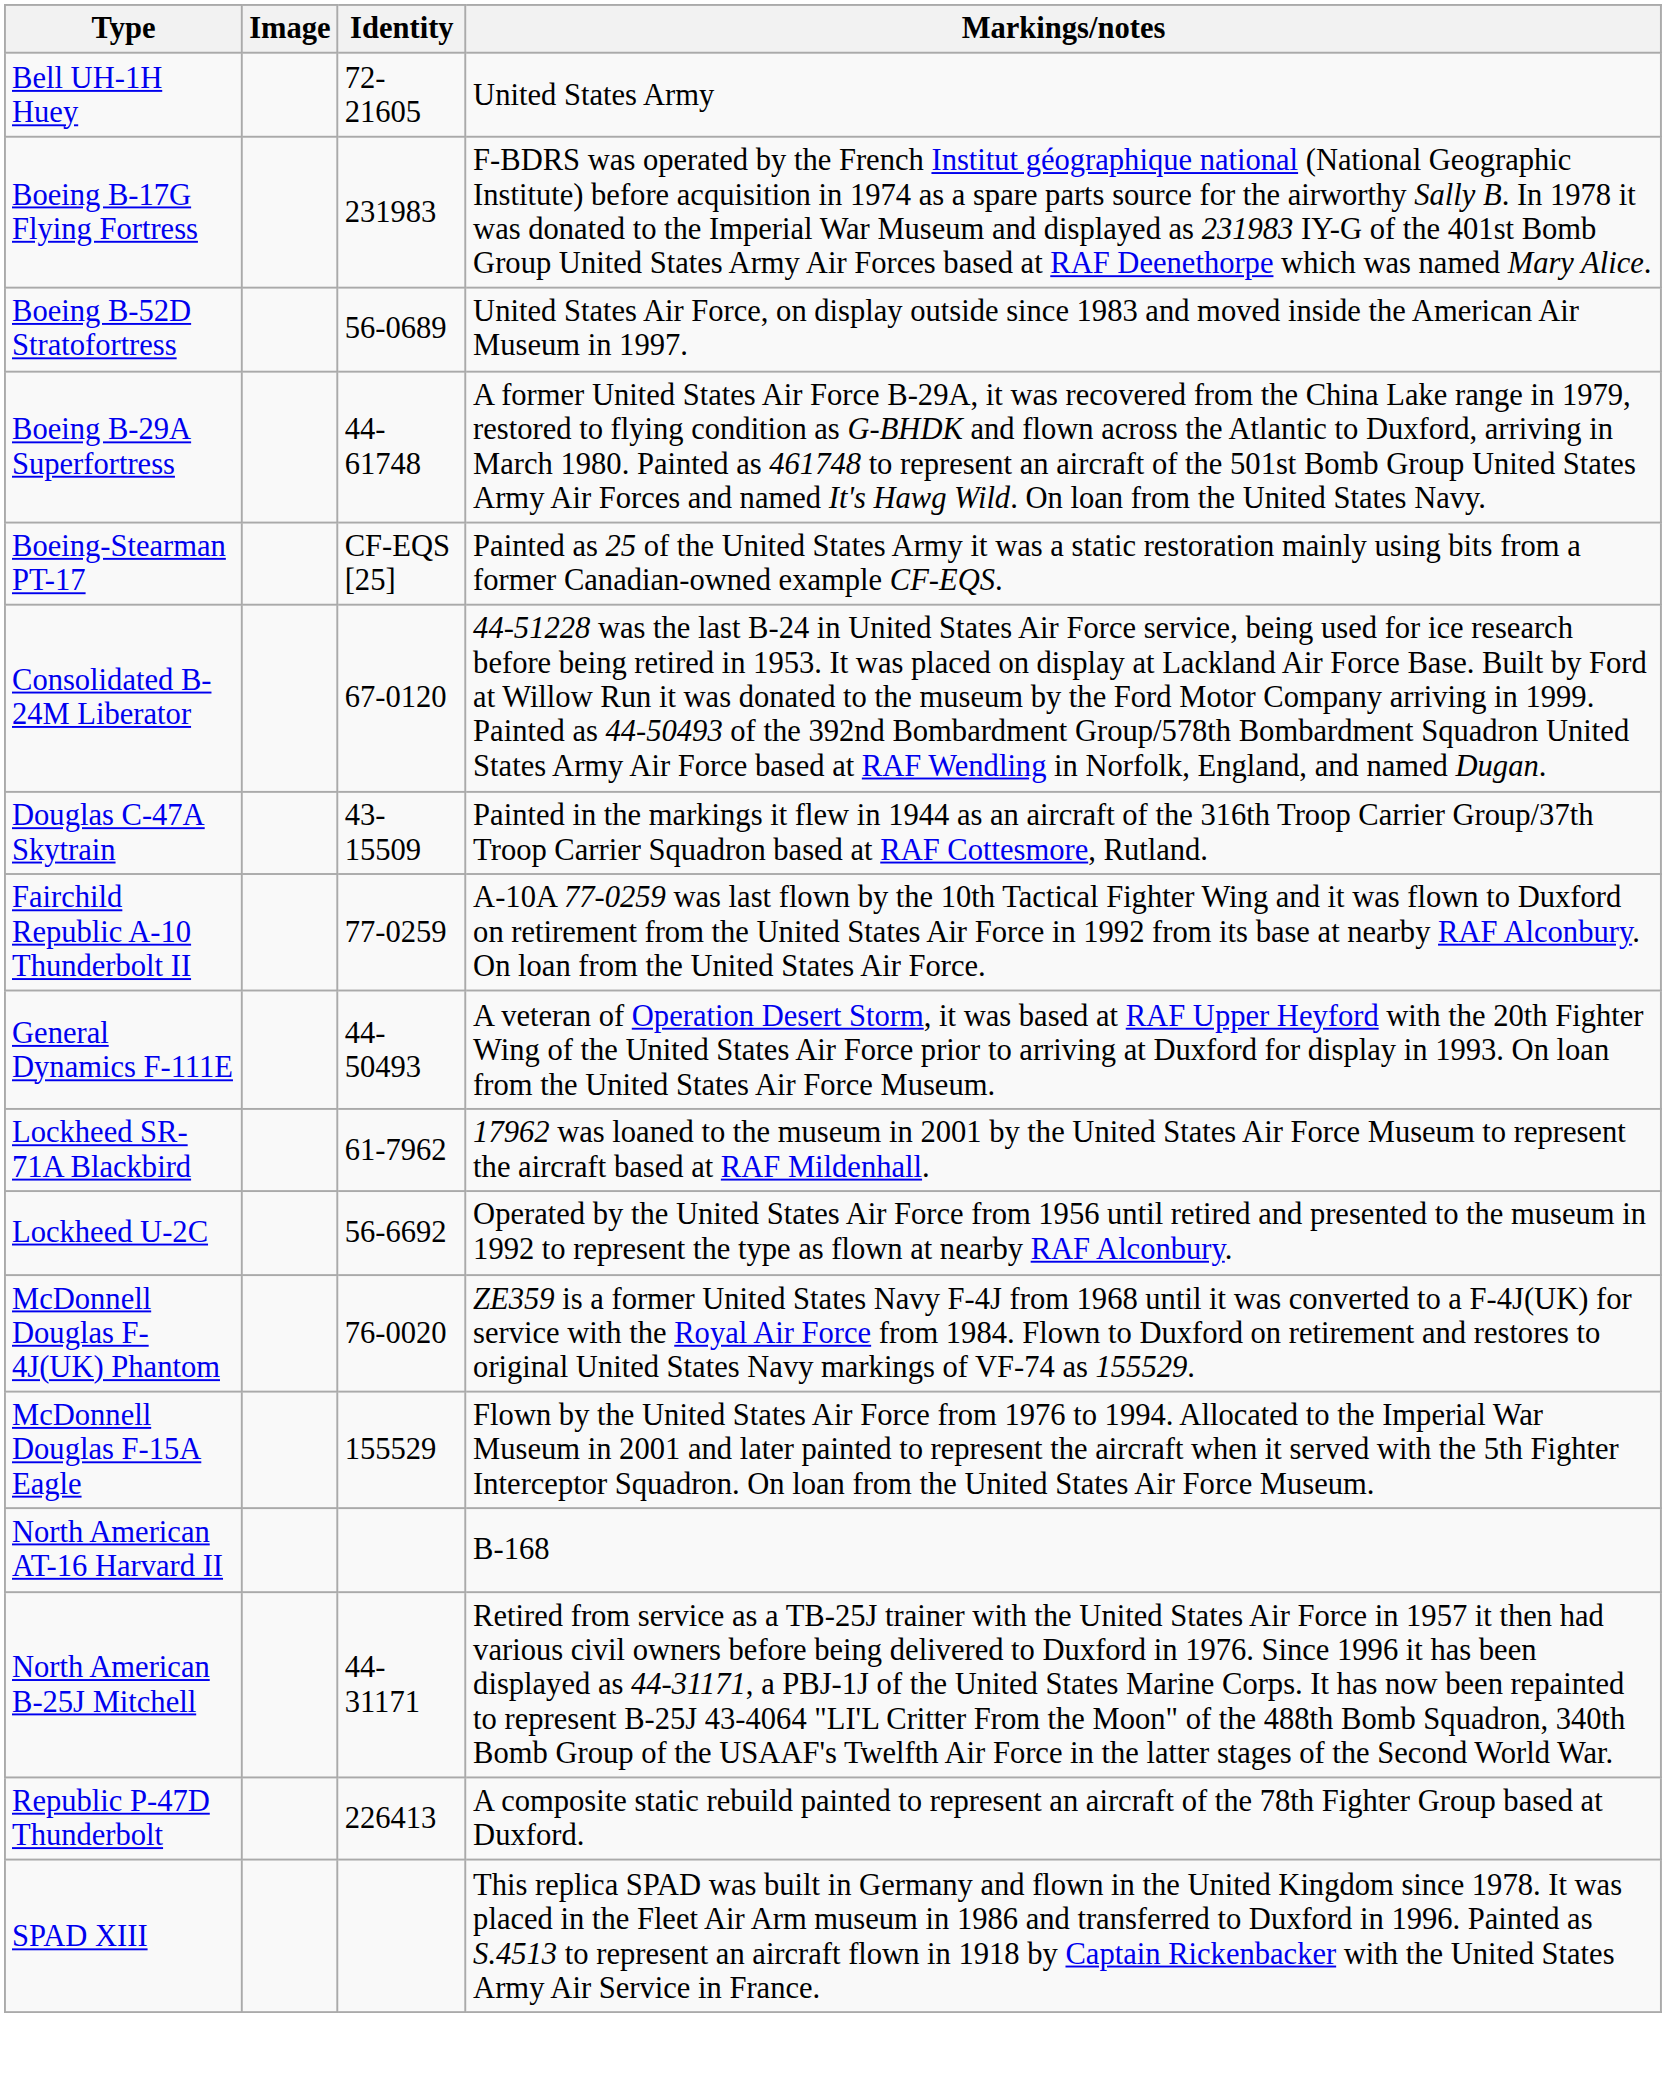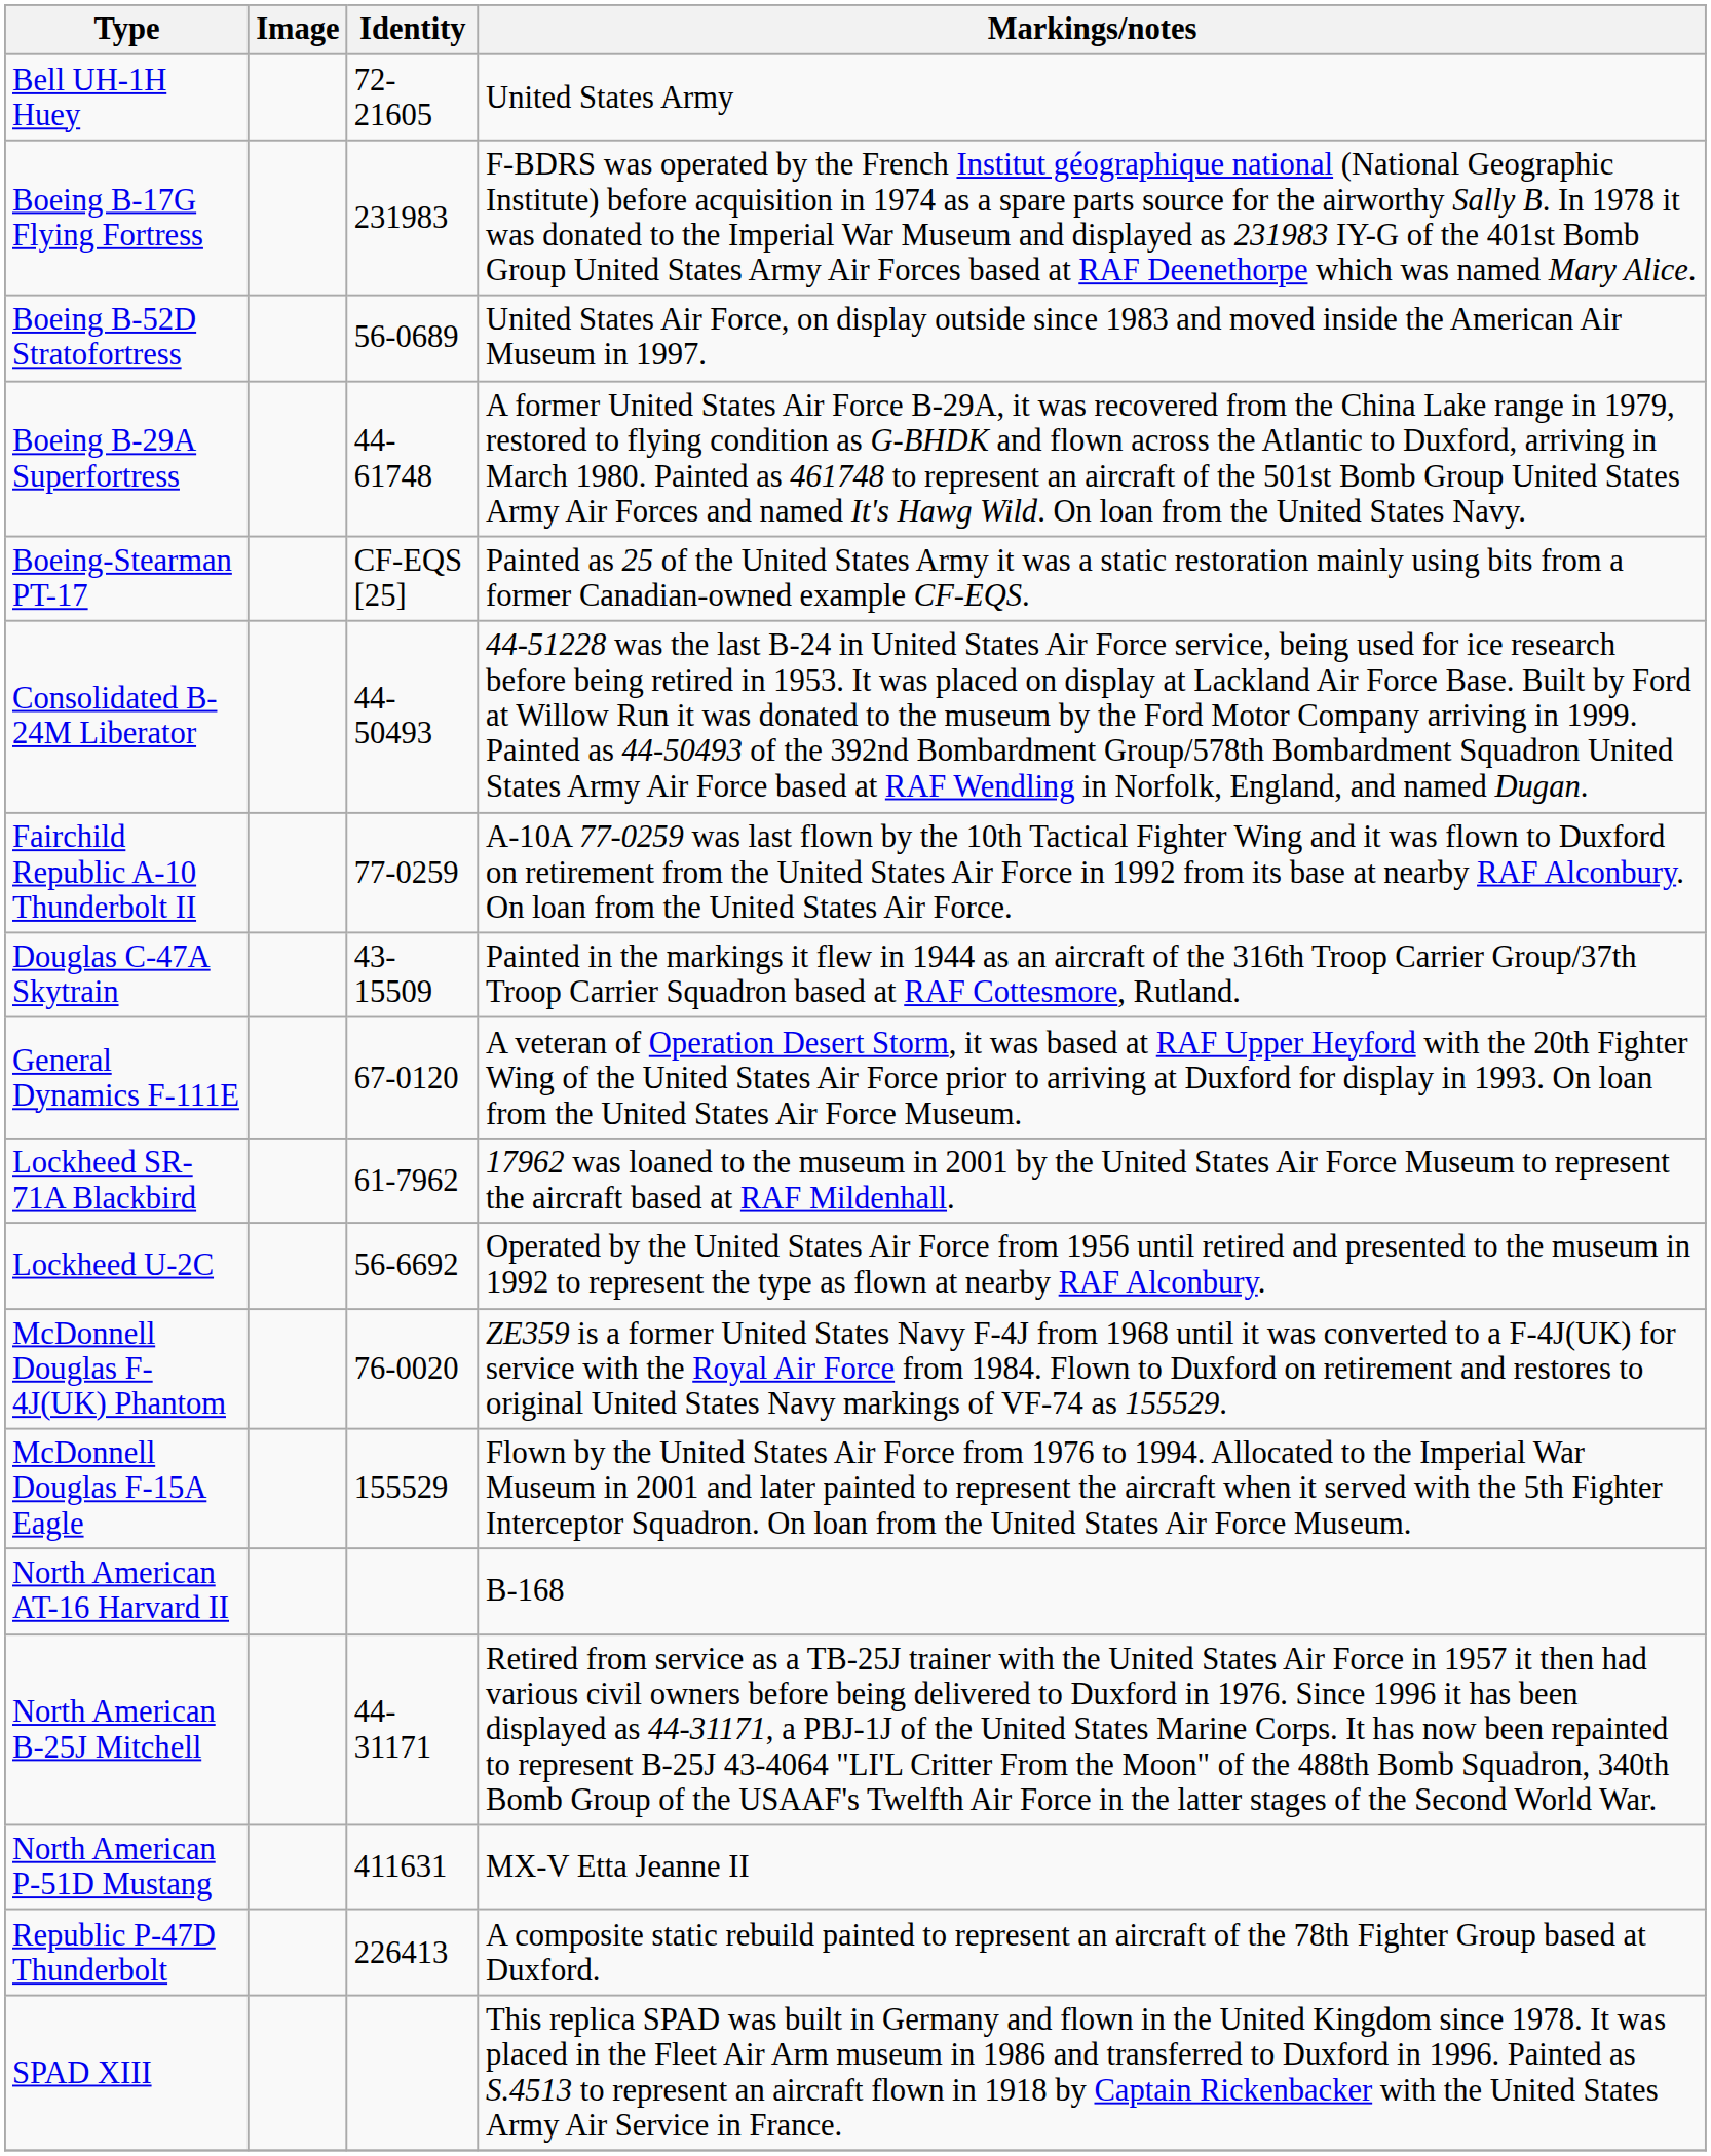 <table class="wikitable">
 <tr>
 <th>Type</th>
 <th>Image</th>
 <th>Identity</th>
 <th>Markings/notes</th>
 </tr>
 <tr>
 <td><a href='#'>Bell UH-1H Huey</a></td>
 <td></td>
 <td>72-21605</td>
 <td>United States Army</td>
 </tr>
 <tr>
 <td><a href='#'>Boeing B-17G Flying Fortress</a></td>
 <td></td>
 <td>231983</td>
 <td>F-BDRS was operated by the French <a href='#'>Institut géographique national</a> (National Geographic Institute) before acquisition in 1974 as a spare parts source for the airworthy <em>Sally B</em>. In 1978 it was donated to the Imperial War Museum and displayed as <em>231983</em> IY-G of the 401st Bomb Group United States Army Air Forces based at <a href='#'>RAF Deenethorpe</a> which was named <em>Mary Alice</em>.</td>
 </tr>
 <tr>
 <td><a href='#'>Boeing B-52D Stratofortress</a></td>
 <td></td>
 <td>56-0689</td>
 <td>United States Air Force, on display outside since 1983 and moved inside the American Air Museum in 1997.</td>
 </tr>
 <tr>
 <td><a href='#'>Boeing B-29A Superfortress</a></td>
 <td></td>
 <td>44-61748</td>
 <td>A former United States Air Force B-29A, it was recovered from the China Lake range in 1979, restored to flying condition as <em>G-BHDK</em> and flown across the Atlantic to Duxford, arriving in March 1980. Painted as <em>461748</em> to represent an aircraft of the 501st Bomb Group United States Army Air Forces and named <em>It's Hawg Wild</em>. On loan from the United States Navy.</td>
 </tr>
 <tr>
 <td><a href='#'>Boeing-Stearman PT-17</a></td>
 <td></td>
 <td>CF-EQS [25]</td>
 <td>Painted as <em>25</em> of the United States Army it was a static restoration mainly using bits from a former Canadian-owned example <em>CF-EQS</em>.</td>
 </tr>
 <tr>
 <td><a href='#'>Consolidated B-24M Liberator</a></td>
 <td></td>
-<td>67-0120</td>
+<td>44-50493</td>
 <td><em>44-51228</em> was the last B-24 in United States Air Force service, being used for ice research before being retired in 1953. It was placed on display at Lackland Air Force Base. Built by Ford at Willow Run it was donated to the museum by the Ford Motor Company arriving in 1999. Painted as <em>44-50493</em> of the 392nd Bombardment Group/578th Bombardment Squadron United States Army Air Force based at <a href='#'>RAF Wendling</a> in Norfolk, England, and named <em>Dugan</em>.</td>
+</tr>
+<tr>
+<td><a href='#'>Fairchild Republic A-10 Thunderbolt II</a></td>
+<td></td>
+<td>77-0259</td>
+<td>A-10A <em>77-0259</em> was last flown by the 10th Tactical Fighter Wing and it was flown to Duxford on retirement from the United States Air Force in 1992 from its base at nearby <a href='#'>RAF Alconbury</a>. On loan from the United States Air Force.</td>
 </tr>
 <tr>
 <td><a href='#'>Douglas C-47A Skytrain</a></td>
 <td></td>
 <td>43-15509</td>
 <td>Painted in the markings it flew in 1944 as an aircraft of the 316th Troop Carrier Group/37th Troop Carrier Squadron based at <a href='#'>RAF Cottesmore</a>, Rutland.</td>
 </tr>
 <tr>
-<td><a href='#'>Fairchild Republic A-10 Thunderbolt II</a></td>
-<td></td>
-<td>77-0259</td>
-<td>A-10A <em>77-0259</em> was last flown by the 10th Tactical Fighter Wing and it was flown to Duxford on retirement from the United States Air Force in 1992 from its base at nearby <a href='#'>RAF Alconbury</a>. On loan from the United States Air Force.</td>
-</tr>
-<tr>
 <td><a href='#'>General Dynamics F-111E</a></td>
 <td></td>
-<td>44-50493</td>
+<td>67-0120</td>
 <td>A veteran of <a href='#'>Operation Desert Storm</a>, it was based at <a href='#'>RAF Upper Heyford</a> with the 20th Fighter Wing of the United States Air Force prior to arriving at Duxford for display in 1993. On loan from the United States Air Force Museum.</td>
 </tr>
 <tr>
 <td><a href='#'>Lockheed SR-71A Blackbird</a></td>
 <td></td>
 <td>61-7962</td>
 <td><em>17962</em> was loaned to the museum in 2001 by the United States Air Force Museum to represent the aircraft based at <a href='#'>RAF Mildenhall</a>.</td>
 </tr>
 <tr>
 <td><a href='#'>Lockheed U-2C</a></td>
 <td></td>
 <td>56-6692</td>
 <td>Operated by the United States Air Force from 1956 until retired and presented to the museum in 1992 to represent the type as flown at nearby <a href='#'>RAF Alconbury</a>.</td>
 </tr>
 <tr>
 <td><a href='#'>McDonnell Douglas F-4J(UK) Phantom</a></td>
 <td></td>
 <td>76-0020</td>
 <td><em>ZE359</em> is a former United States Navy F-4J from 1968 until it was converted to a F-4J(UK) for service with the <a href='#'>Royal Air Force</a> from 1984. Flown to Duxford on retirement and restores to original United States Navy markings of VF-74 as <em>155529</em>.</td>
 </tr>
 <tr>
 <td><a href='#'>McDonnell Douglas F-15A Eagle</a></td>
 <td></td>
 <td>155529</td>
 <td>Flown by the United States Air Force from 1976 to 1994. Allocated to the Imperial War Museum in 2001 and later painted to represent the aircraft when it served with the 5th Fighter Interceptor Squadron. On loan from the United States Air Force Museum.</td>
 </tr>
 <tr>
 <td><a href='#'>North American AT-16 Harvard II</a></td>
 <td></td>
 <td></td>
 <td>B-168</td>
 </tr>
 <tr>
 <td><a href='#'>North American B-25J Mitchell</a></td>
 <td></td>
 <td>44-31171</td>
 <td>Retired from service as a TB-25J trainer with the United States Air Force in 1957 it then had various civil owners before being delivered to Duxford in 1976. Since 1996 it has been displayed as <em>44-31171</em>, a PBJ-1J of the United States Marine Corps. It has now been repainted to represent B-25J 43-4064 "LI'L Critter From the Moon" of the 488th Bomb Squadron, 340th Bomb Group of the USAAF's Twelfth Air Force in the latter stages of the Second World War.</td>
 </tr>
 <tr>
+<td><a href='#'>North American P-51D Mustang</a></td>
+<td></td>
+<td>411631</td>
+<td>MX-V Etta Jeanne II</td>
+</tr>
+<tr>
 <td><a href='#'>Republic P-47D Thunderbolt</a></td>
 <td></td>
 <td>226413</td>
 <td>A composite static rebuild painted to represent an aircraft of the 78th Fighter Group based at Duxford.</td>
 </tr>
 <tr>
 <td><a href='#'>SPAD XIII</a></td>
 <td></td>
 <td></td>
 <td>This replica SPAD was built in Germany and flown in the United Kingdom since 1978. It was placed in the Fleet Air Arm museum in 1986 and transferred to Duxford in 1996. Painted as <em>S.4513</em> to represent an aircraft flown in 1918 by <a href='#'>Captain Rickenbacker</a> with the United States Army Air Service in France.</td>
 </tr>
 <tr>
 </tr>
 </table>
